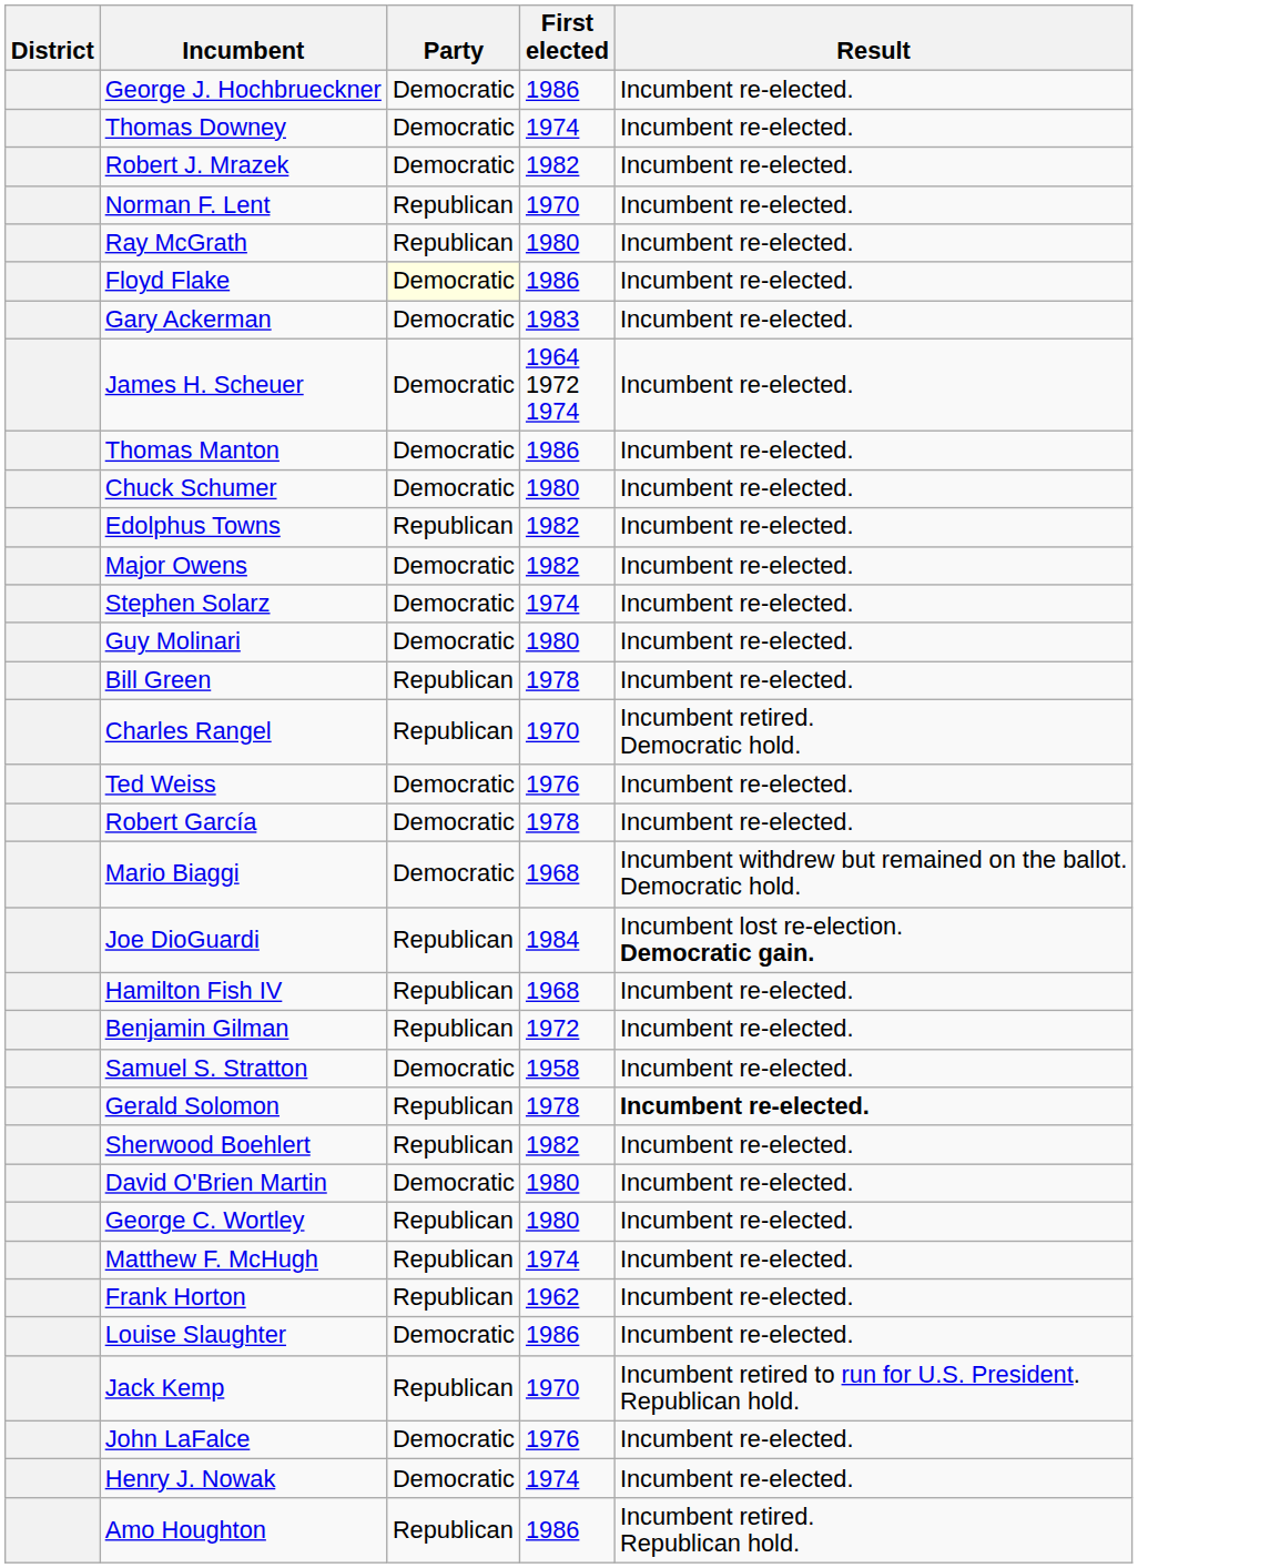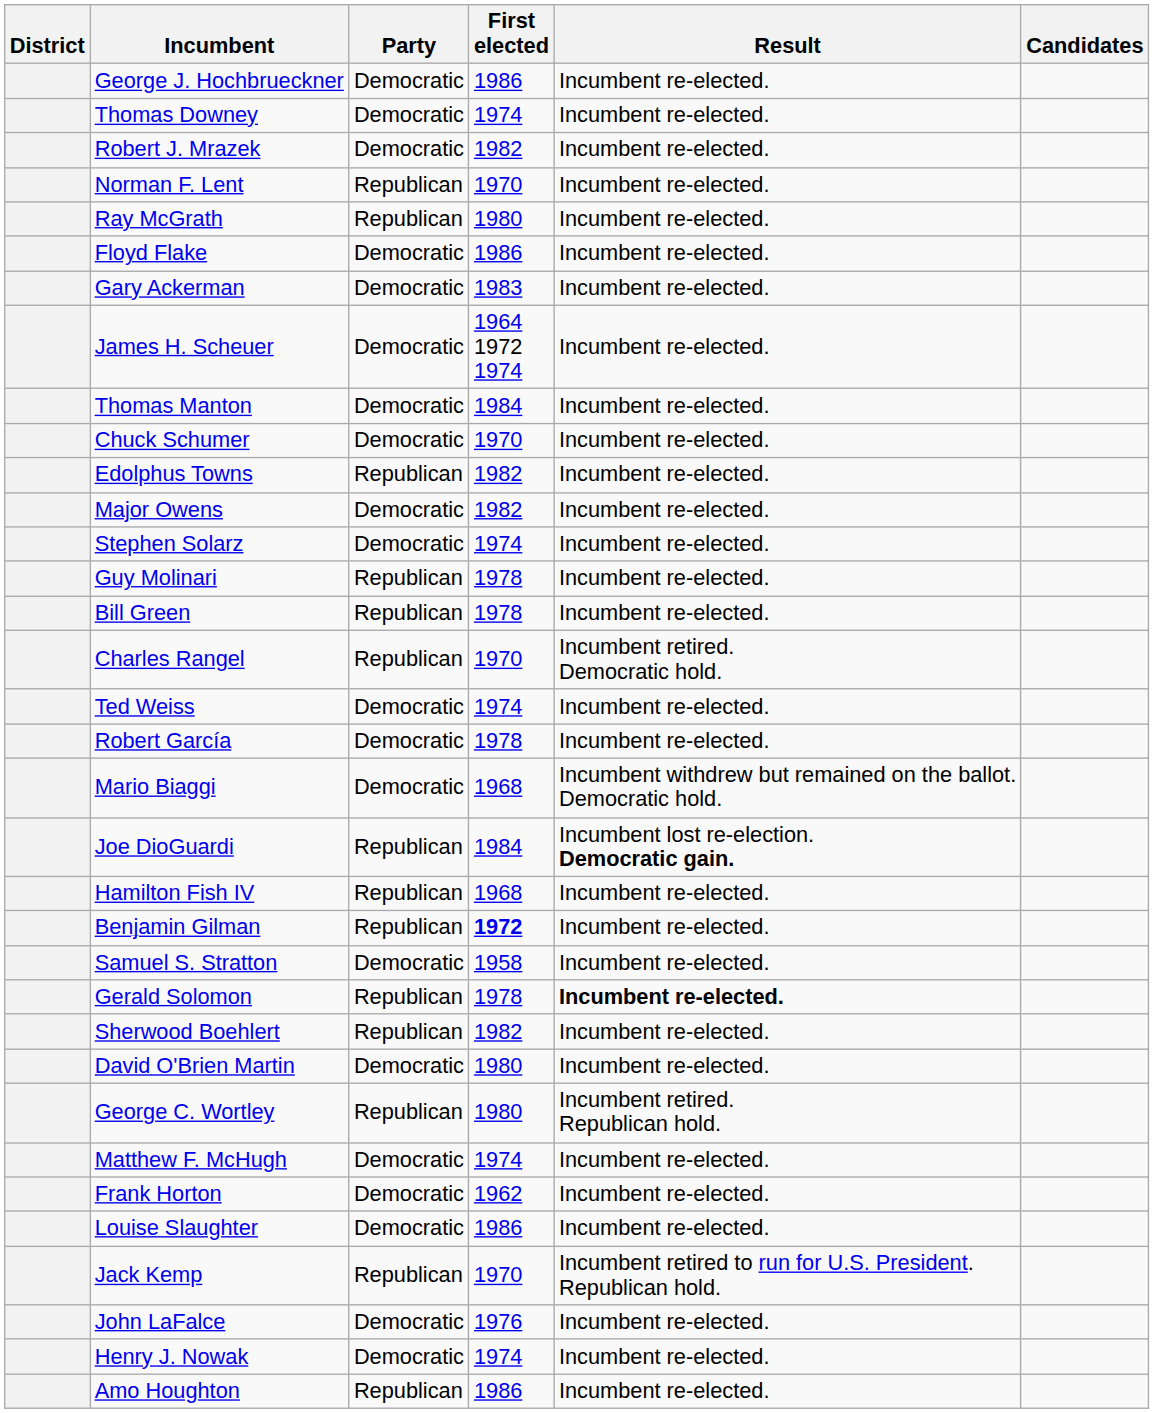 <table class=wikitable>
 <tr valign=bottom>
 <th>District</th>
 <th>Incumbent</th>
 <th>Party</th>
 <th>First<br>elected</th>
 <th>Result</th>
+<th>Candidates</th>
 </tr>
 <tr>
 <th></th>
 <td><a href='#'>George J. Hochbrueckner</a></td>
 <td>Democratic</td>
 <td><a href='#'>1986</a></td>
 <td>Incumbent re-elected.</td>
+<td nowrap></td>
 </tr>
 <tr>
 <th></th>
 <td><a href='#'>Thomas Downey</a></td>
 <td>Democratic</td>
 <td><a href='#'>1974</a></td>
 <td>Incumbent re-elected.</td>
+<td nowrap></td>
 </tr>
 <tr>
 <th></th>
 <td><a href='#'>Robert J. Mrazek</a></td>
 <td>Democratic</td>
 <td><a href='#'>1982</a></td>
 <td>Incumbent re-elected.</td>
+<td nowrap></td>
 </tr>
 <tr>
 <th></th>
 <td><a href='#'>Norman F. Lent</a></td>
 <td>Republican</td>
 <td><a href='#'>1970</a></td>
 <td>Incumbent re-elected.</td>
+<td nowrap></td>
 </tr>
 <tr>
 <th></th>
 <td><a href='#'>Ray McGrath</a></td>
 <td>Republican</td>
 <td><a href='#'>1980</a></td>
 <td>Incumbent re-elected.</td>
+<td nowrap></td>
 </tr>
 <tr>
 <th></th>
 <td><a href='#'>Floyd Flake</a></td>
-<td style="background: lightyellow;">Democratic</td>
+<td>Democratic</td>
 <td><a href='#'>1986</a></td>
 <td>Incumbent re-elected.</td>
+<td nowrap></td>
 </tr>
 <tr>
 <th></th>
 <td><a href='#'>Gary Ackerman</a></td>
 <td>Democratic</td>
 <td><a href='#'>1983</a></td>
 <td>Incumbent re-elected.</td>
+<td nowrap></td>
 </tr>
 <tr>
 <th></th>
 <td><a href='#'>James H. Scheuer</a></td>
 <td>Democratic</td>
 <td><a href='#'>1964</a><br>1972 <br><a href='#'>1974</a></td>
 <td>Incumbent re-elected.</td>
+<td nowrap></td>
 </tr>
 <tr>
 <th></th>
 <td><a href='#'>Thomas Manton</a></td>
 <td>Democratic</td>
-<td><a href='#'>1986</a></td>
+<td><a href='#'>1984</a></td>
 <td>Incumbent re-elected.</td>
+<td nowrap></td>
 </tr>
 <tr>
 <th></th>
 <td><a href='#'>Chuck Schumer</a></td>
 <td>Democratic</td>
-<td><a href='#'>1980</a></td>
+<td><a href='#'>1970</a></td>
 <td>Incumbent re-elected.</td>
+<td nowrap></td>
 </tr>
 <tr>
 <th></th>
 <td><a href='#'>Edolphus Towns</a></td>
 <td>Republican</td>
 <td><a href='#'>1982</a></td>
 <td>Incumbent re-elected.</td>
+<td nowrap></td>
 </tr>
 <tr>
 <th></th>
 <td><a href='#'>Major Owens</a></td>
 <td>Democratic</td>
 <td><a href='#'>1982</a></td>
 <td>Incumbent re-elected.</td>
+<td nowrap></td>
 </tr>
 <tr>
 <th></th>
 <td><a href='#'>Stephen Solarz</a></td>
 <td>Democratic</td>
 <td><a href='#'>1974</a></td>
 <td>Incumbent re-elected.</td>
+<td nowrap></td>
 </tr>
 <tr>
 <th></th>
 <td><a href='#'>Guy Molinari</a></td>
-<td>Democratic</td>
-<td><a href='#'>1980</a></td>
+<td>Republican</td>
+<td><a href='#'>1978</a></td>
 <td>Incumbent re-elected.</td>
+<td nowrap></td>
 </tr>
 <tr>
 <th></th>
 <td><a href='#'>Bill Green</a></td>
 <td>Republican</td>
 <td><a href='#'>1978</a></td>
 <td>Incumbent re-elected.</td>
+<td nowrap></td>
 </tr>
 <tr>
 <th></th>
 <td><a href='#'>Charles Rangel</a></td>
 <td>Republican</td>
 <td><a href='#'>1970</a></td>
 <td>Incumbent retired.<br>Democratic hold.</td>
+<td nowrap></td>
 </tr>
 <tr>
 <th></th>
 <td><a href='#'>Ted Weiss</a></td>
 <td>Democratic</td>
-<td><a href='#'>1976</a></td>
+<td><a href='#'>1974</a></td>
 <td>Incumbent re-elected.</td>
+<td nowrap></td>
 </tr>
 <tr>
 <th></th>
 <td><a href='#'>Robert García</a></td>
 <td>Democratic</td>
 <td><a href='#'>1978</a></td>
 <td>Incumbent re-elected.</td>
+<td nowrap></td>
 </tr>
 <tr>
 <th></th>
 <td><a href='#'>Mario Biaggi</a></td>
 <td>Democratic</td>
 <td><a href='#'>1968</a></td>
 <td>Incumbent withdrew but remained on the ballot.<br>Democratic hold.</td>
+<td nowrap></td>
 </tr>
 <tr>
 <th></th>
 <td><a href='#'>Joe DioGuardi</a></td>
 <td>Republican</td>
 <td><a href='#'>1984</a></td>
 <td>Incumbent lost re-election.<br><strong>Democratic gain.</strong></td>
+<td nowrap></td>
 </tr>
 <tr>
 <th></th>
 <td><a href='#'>Hamilton Fish IV</a></td>
 <td>Republican</td>
 <td><a href='#'>1968</a></td>
 <td>Incumbent re-elected.</td>
+<td nowrap></td>
 </tr>
 <tr>
 <th></th>
 <td><a href='#'>Benjamin Gilman</a></td>
 <td>Republican</td>
-<td><a href='#'>1972</a></td>
+<td><strong><a href='#'>1972</a></strong></td>
 <td>Incumbent re-elected.</td>
+<td nowrap></td>
 </tr>
 <tr>
 <th></th>
 <td><a href='#'>Samuel S. Stratton</a></td>
 <td>Democratic</td>
 <td><a href='#'>1958</a></td>
 <td>Incumbent re-elected.</td>
+<td nowrap></td>
 </tr>
 <tr>
 <th></th>
 <td><a href='#'>Gerald Solomon</a></td>
 <td>Republican</td>
 <td><a href='#'>1978</a></td>
 <td><strong>Incumbent re-elected.</strong></td>
+<td nowrap></td>
 </tr>
 <tr>
 <th></th>
 <td><a href='#'>Sherwood Boehlert</a></td>
 <td>Republican</td>
 <td><a href='#'>1982</a></td>
 <td>Incumbent re-elected.</td>
+<td nowrap></td>
 </tr>
 <tr>
 <th></th>
 <td><a href='#'>David O'Brien Martin</a></td>
 <td>Democratic</td>
 <td><a href='#'>1980</a></td>
 <td>Incumbent re-elected.</td>
+<td nowrap></td>
 </tr>
 <tr>
 <th></th>
 <td><a href='#'>George C. Wortley</a></td>
 <td>Republican</td>
 <td><a href='#'>1980</a></td>
-<td>Incumbent re-elected.</td>
+<td>Incumbent retired.<br>Republican hold.</td>
+<td nowrap></td>
 </tr>
 <tr>
 <th></th>
 <td><a href='#'>Matthew F. McHugh</a></td>
-<td>Republican</td>
+<td>Democratic</td>
 <td><a href='#'>1974</a></td>
 <td>Incumbent re-elected.</td>
+<td nowrap></td>
 </tr>
 <tr>
 <th></th>
 <td><a href='#'>Frank Horton</a></td>
-<td>Republican</td>
+<td>Democratic</td>
 <td><a href='#'>1962</a></td>
 <td>Incumbent re-elected.</td>
+<td nowrap></td>
 </tr>
 <tr>
 <th></th>
 <td><a href='#'>Louise Slaughter</a></td>
 <td>Democratic</td>
 <td><a href='#'>1986</a></td>
 <td>Incumbent re-elected.</td>
+<td nowrap></td>
 </tr>
 <tr>
 <th></th>
 <td><a href='#'>Jack Kemp</a></td>
 <td>Republican</td>
 <td><a href='#'>1970</a></td>
 <td>Incumbent retired to <a href='#'>run for U.S. President</a>.<br>Republican hold.</td>
+<td nowrap></td>
 </tr>
 <tr>
 <th></th>
 <td><a href='#'>John LaFalce</a></td>
 <td>Democratic</td>
 <td><a href='#'>1976</a></td>
 <td>Incumbent re-elected.</td>
+<td nowrap></td>
 </tr>
 <tr>
 <th></th>
 <td><a href='#'>Henry J. Nowak</a></td>
 <td>Democratic</td>
 <td><a href='#'>1974</a></td>
 <td>Incumbent re-elected.</td>
+<td nowrap></td>
 </tr>
 <tr>
 <th></th>
 <td><a href='#'>Amo Houghton</a></td>
 <td>Republican</td>
 <td><a href='#'>1986</a></td>
-<td>Incumbent retired.<br>Republican hold.</td>
+<td>Incumbent re-elected.</td>
+<td nowrap></td>
 </tr>
 </table>
